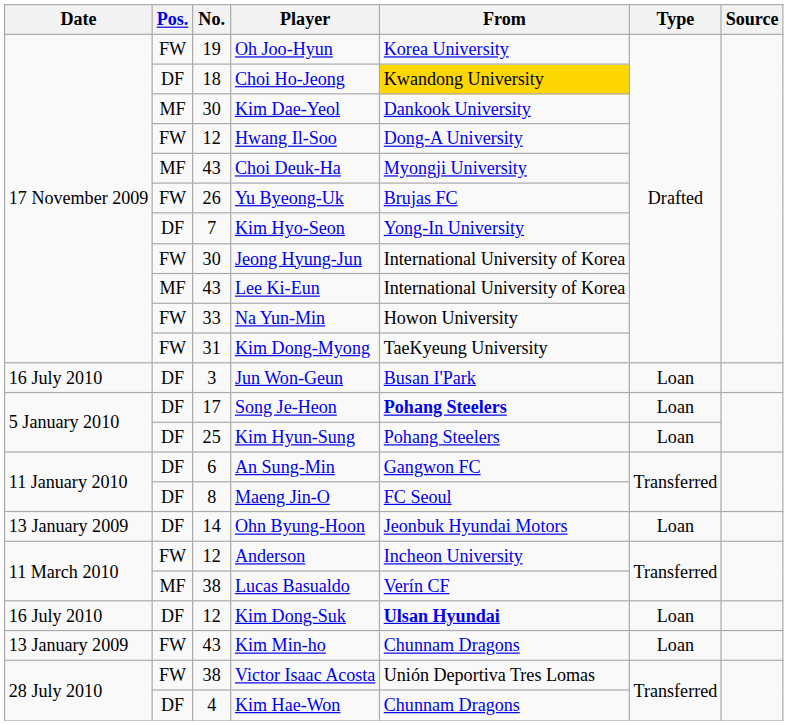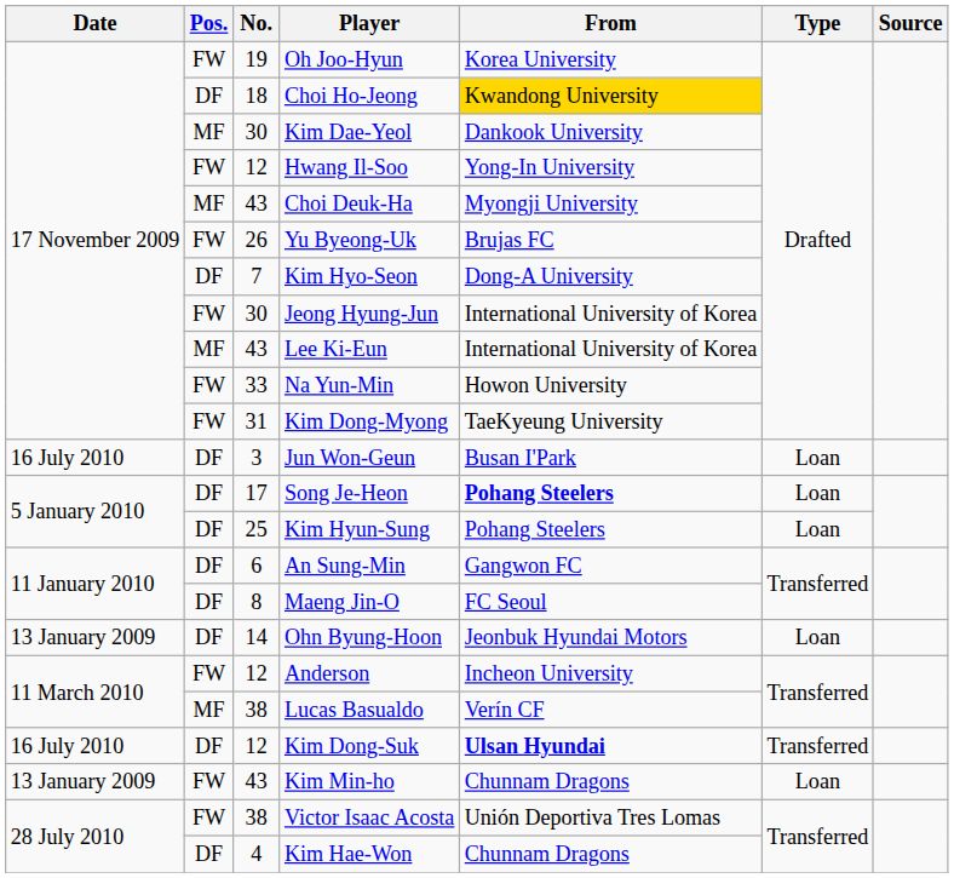 <table class="wikitable" style="font-size:95%; text-align:center;">
 <tr>
 <th>Date</th>
 <th width=25><a href='#'>Pos.</a></th>
 <th width=25>No.</th>
 <th>Player</th>
 <th>From</th>
 <th>Type</th>
 <th>Source </th>
 </tr>
 <tr>
 <td rowspan="11" align=left>17 November 2009</td>
 <td>FW</td>
 <td>19</td>
 <td align=left> <a href='#'>Oh Joo-Hyun</a></td>
 <td align=left> <a href='#'>Korea University</a></td>
 <td rowspan="11">Drafted</td>
 <td rowspan="11"><small></small></td>
 </tr>
 <tr>
 <td>DF</td>
 <td>18</td>
 <td align=left> <a href='#'>Choi Ho-Jeong</a></td>
 <td align=left style="background: gold;"> Kwandong University</td>
 </tr>
 <tr>
 <td>MF</td>
 <td>30</td>
 <td align=left> <a href='#'>Kim Dae-Yeol</a></td>
 <td align=left> <a href='#'>Dankook University</a></td>
 </tr>
 <tr>
 <td>FW</td>
 <td>12</td>
 <td align=left> <a href='#'>Hwang Il-Soo</a></td>
-<td align=left> <a href='#'>Dong-A University</a></td>
+<td align=left> <a href='#'>Yong-In University</a></td>
 </tr>
 <tr>
 <td>MF</td>
 <td>43</td>
 <td align=left> <a href='#'>Choi Deuk-Ha</a></td>
 <td align=left> <a href='#'>Myongji University</a></td>
 </tr>
 <tr>
 <td>FW</td>
 <td>26</td>
 <td align=left> <a href='#'>Yu Byeong-Uk</a></td>
 <td align=left> <a href='#'>Brujas FC</a></td>
 </tr>
 <tr>
 <td>DF</td>
 <td>7</td>
 <td align=left> <a href='#'>Kim Hyo-Seon</a></td>
-<td align=left> <a href='#'>Yong-In University</a></td>
+<td align=left> <a href='#'>Dong-A University</a></td>
 </tr>
 <tr>
 <td>FW</td>
 <td>30</td>
 <td align=left> <a href='#'>Jeong Hyung-Jun</a></td>
 <td align=left> International University of Korea</td>
 </tr>
 <tr>
 <td>MF</td>
 <td>43</td>
 <td align=left> <a href='#'>Lee Ki-Eun</a></td>
 <td align=left> International University of Korea</td>
 </tr>
 <tr>
 <td>FW</td>
 <td>33</td>
 <td align=left> <a href='#'>Na Yun-Min</a></td>
 <td align=left> Howon University</td>
 </tr>
 <tr>
 <td>FW</td>
 <td>31</td>
 <td align=left> <a href='#'>Kim Dong-Myong</a></td>
 <td align=left> TaeKyeung University</td>
 </tr>
 <tr>
 <td align=left>16 July 2010</td>
 <td>DF</td>
 <td>3</td>
 <td align=left> <a href='#'>Jun Won-Geun</a></td>
 <td align=left> <a href='#'>Busan I'Park</a></td>
 <td>Loan</td>
 <td rowspan="1"><small></small></td>
 </tr>
 <tr>
 <td rowspan="2" align=left>5 January 2010</td>
 <td>DF</td>
 <td>17</td>
 <td align=left> <a href='#'>Song Je-Heon</a></td>
 <td align=left><strong> <a href='#'>Pohang Steelers</a></strong></td>
 <td>Loan</td>
 <td rowspan="2"><small></small></td>
 </tr>
 <tr>
 <td>DF</td>
 <td>25</td>
 <td align=left> <a href='#'>Kim Hyun-Sung</a></td>
 <td align=left> <a href='#'>Pohang Steelers</a></td>
 <td>Loan</td>
 </tr>
 <tr>
 <td rowspan="2" align=left>11 January 2010</td>
 <td>DF</td>
 <td>6</td>
 <td align=left> <a href='#'>An Sung-Min</a></td>
 <td align=left> <a href='#'>Gangwon FC</a></td>
 <td rowspan="2">Transferred</td>
 <td rowspan="2"><small></small></td>
 </tr>
 <tr>
 <td>DF</td>
 <td>8</td>
 <td align=left> <a href='#'>Maeng Jin-O</a></td>
 <td align=left> <a href='#'>FC Seoul</a></td>
 </tr>
 <tr>
 <td align=left>13 January 2009</td>
 <td>DF</td>
 <td>14</td>
 <td align=left> <a href='#'>Ohn Byung-Hoon</a></td>
 <td align=left> <a href='#'>Jeonbuk Hyundai Motors</a></td>
 <td>Loan</td>
 <td><small></small></td>
 </tr>
 <tr>
 <td rowspan="2" align=left>11 March 2010</td>
 <td>FW</td>
 <td>12</td>
 <td align=left> <a href='#'>Anderson</a></td>
 <td align=left> <a href='#'>Incheon University</a></td>
 <td rowspan="2">Transferred</td>
 <td rowspan="2"><small></small></td>
 </tr>
 <tr>
 <td>MF</td>
 <td>38</td>
 <td align=left> <a href='#'>Lucas Basualdo</a></td>
 <td align=left> <a href='#'>Verín CF</a></td>
 </tr>
 <tr>
 <td align=left>16 July 2010</td>
 <td>DF</td>
 <td>12</td>
 <td align=left> <a href='#'>Kim Dong-Suk</a></td>
 <td align=left><strong> <a href='#'>Ulsan Hyundai</a></strong></td>
-<td>Loan</td>
+<td>Transferred</td>
 <td><small></small></td>
 </tr>
 <tr>
 <td align=left>13 January 2009</td>
 <td>FW</td>
 <td>43</td>
 <td align=left> <a href='#'>Kim Min-ho</a></td>
 <td align=left> <a href='#'>Chunnam Dragons</a></td>
 <td>Loan</td>
 <td><small></small></td>
 </tr>
 <tr>
 <td rowspan="2" align=left>28 July 2010</td>
 <td>FW</td>
 <td>38</td>
 <td align=left> <a href='#'>Victor Isaac Acosta</a></td>
 <td align=left> Unión Deportiva Tres Lomas</td>
 <td rowspan="2">Transferred</td>
 <td rowspan="2"><small></small></td>
 </tr>
 <tr>
 <td>DF</td>
 <td>4</td>
 <td align=left> <a href='#'>Kim Hae-Won</a></td>
 <td align=left> <a href='#'>Chunnam Dragons</a></td>
 </tr>
 </table>
